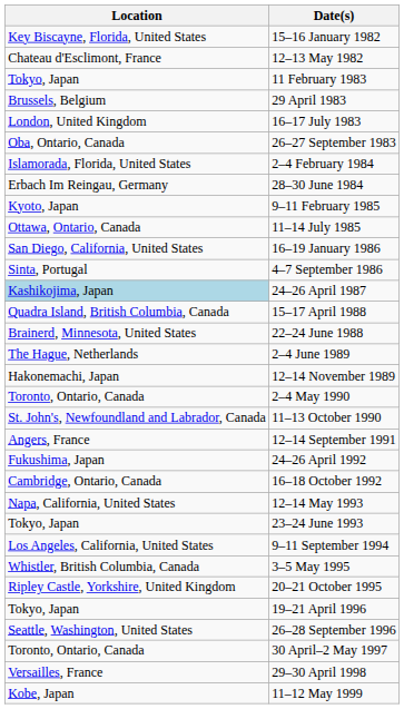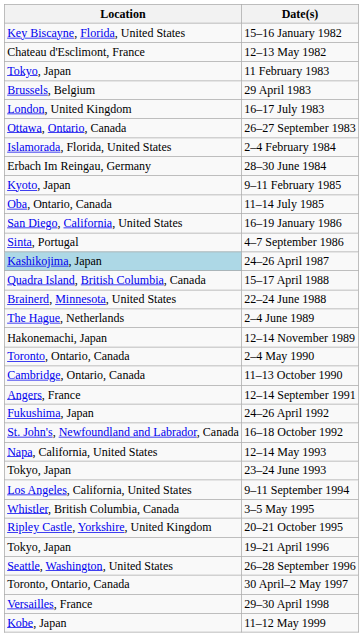 <table class="wikitable">
 <tr>
 <th>Location</th>
 <th>Date(s)</th>
 </tr>
 <tr>
 <td><a href='#'>Key Biscayne</a>, <a href='#'>Florida</a>, United States</td>
 <td>15–16 January 1982</td>
 </tr>
 <tr>
 <td>Chateau d'Esclimont, France</td>
 <td>12–13 May 1982</td>
 </tr>
 <tr>
 <td><a href='#'>Tokyo</a>, Japan</td>
 <td>11 February 1983</td>
 </tr>
 <tr>
 <td><a href='#'>Brussels</a>, Belgium</td>
 <td>29 April 1983</td>
 </tr>
 <tr>
 <td><a href='#'>London</a>, United Kingdom</td>
 <td>16–17 July 1983</td>
 </tr>
 <tr>
-<td><a href='#'>Oba</a>, Ontario, Canada</td>
+<td><a href='#'>Ottawa</a>, <a href='#'>Ontario</a>, Canada</td>
 <td>26–27 September 1983</td>
 </tr>
 <tr>
 <td><a href='#'>Islamorada</a>, Florida, United States</td>
 <td>2–4 February 1984</td>
 </tr>
 <tr>
 <td>Erbach Im Reingau, Germany</td>
 <td>28–30 June 1984</td>
 </tr>
 <tr>
 <td><a href='#'>Kyoto</a>, Japan</td>
 <td>9–11 February 1985</td>
 </tr>
 <tr>
-<td><a href='#'>Ottawa</a>, <a href='#'>Ontario</a>, Canada</td>
+<td><a href='#'>Oba</a>, Ontario, Canada</td>
 <td>11–14 July 1985</td>
 </tr>
 <tr>
 <td><a href='#'>San Diego</a>, <a href='#'>California</a>, United States</td>
 <td>16–19 January 1986</td>
 </tr>
 <tr>
 <td><a href='#'>Sinta</a>, Portugal</td>
 <td>4–7 September 1986</td>
 </tr>
 <tr>
 <td style="background: lightblue;"><a href='#'>Kashikojima</a>, Japan</td>
 <td>24–26 April 1987</td>
 </tr>
 <tr>
 <td><a href='#'>Quadra Island</a>, <a href='#'>British Columbia</a>, Canada</td>
 <td>15–17 April 1988</td>
 </tr>
 <tr>
 <td><a href='#'>Brainerd</a>, <a href='#'>Minnesota</a>, United States</td>
 <td>22–24 June 1988</td>
 </tr>
 <tr>
 <td><a href='#'>The Hague</a>, Netherlands</td>
 <td>2–4 June 1989</td>
 </tr>
 <tr>
 <td>Hakonemachi, Japan</td>
 <td>12–14 November 1989</td>
 </tr>
 <tr>
 <td><a href='#'>Toronto</a>, Ontario, Canada</td>
 <td>2–4 May 1990</td>
 </tr>
 <tr>
-<td><a href='#'>St. John's</a>, <a href='#'>Newfoundland and Labrador</a>, Canada</td>
+<td><a href='#'>Cambridge</a>, Ontario, Canada</td>
 <td>11–13 October 1990</td>
 </tr>
 <tr>
 <td><a href='#'>Angers</a>, France</td>
 <td>12–14 September 1991</td>
 </tr>
 <tr>
 <td><a href='#'>Fukushima</a>, Japan</td>
 <td>24–26 April 1992</td>
 </tr>
 <tr>
-<td><a href='#'>Cambridge</a>, Ontario, Canada</td>
+<td><a href='#'>St. John's</a>, <a href='#'>Newfoundland and Labrador</a>, Canada</td>
 <td>16–18 October 1992</td>
 </tr>
 <tr>
 <td><a href='#'>Napa</a>, California, United States</td>
 <td>12–14 May 1993</td>
 </tr>
 <tr>
 <td>Tokyo, Japan</td>
 <td>23–24 June 1993</td>
 </tr>
 <tr>
 <td><a href='#'>Los Angeles</a>, California, United States</td>
 <td>9–11 September 1994</td>
 </tr>
 <tr>
 <td><a href='#'>Whistler</a>, British Columbia, Canada</td>
 <td>3–5 May 1995</td>
 </tr>
 <tr>
 <td><a href='#'>Ripley Castle</a>, <a href='#'>Yorkshire</a>, United Kingdom</td>
 <td>20–21 October 1995</td>
 </tr>
 <tr>
 <td>Tokyo, Japan</td>
 <td>19–21 April 1996</td>
 </tr>
 <tr>
 <td><a href='#'>Seattle</a>, <a href='#'>Washington</a>, United States</td>
 <td>26–28 September 1996</td>
 </tr>
 <tr>
 <td>Toronto, Ontario, Canada</td>
 <td>30 April–2 May 1997</td>
 </tr>
 <tr>
 <td><a href='#'>Versailles</a>, France</td>
 <td>29–30 April 1998</td>
 </tr>
 <tr>
 <td><a href='#'>Kobe</a>, Japan</td>
 <td>11–12 May 1999</td>
 </tr>
 </table>
